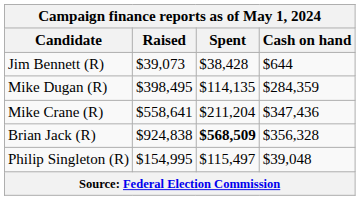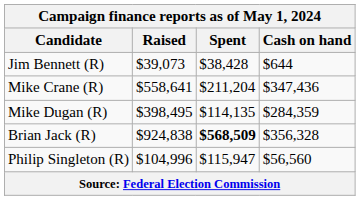 <table class="wikitable sortable">
 <tr>
 <th colspan=4>Campaign finance reports as of May 1, 2024</th>
 </tr>
 <tr style="text-align:center;">
 <th>Candidate</th>
 <th>Raised</th>
 <th>Spent</th>
 <th>Cash on hand</th>
 </tr>
 <tr>
 <td>Jim Bennett (R)</td>
 <td>$39,073</td>
 <td>$38,428</td>
 <td>$644</td>
 </tr>
 <tr>
+<td>Mike Crane (R)</td>
+<td>$558,641</td>
+<td>$211,204</td>
+<td>$347,436</td>
+</tr>
+<tr>
 <td>Mike Dugan (R)</td>
 <td>$398,495</td>
 <td>$114,135</td>
 <td>$284,359</td>
-</tr>
-<tr>
-<td>Mike Crane (R)</td>
-<td>$558,641</td>
-<td>$211,204</td>
-<td>$347,436</td>
 </tr>
 <tr>
 <td>Brian Jack (R)</td>
 <td>$924,838</td>
 <td><strong>$568,509</strong></td>
 <td>$356,328</td>
 </tr>
 <tr>
 <td>Philip Singleton (R)</td>
-<td>$154,995</td>
-<td>$115,497</td>
-<td>$39,048</td>
+<td>$104,996</td>
+<td>$115,947</td>
+<td>$56,560</td>
 </tr>
 <tr>
 <th colspan="4"><small>Source: <a href='#'>Federal Election Commission</a></small></th>
 </tr>
 </table>
